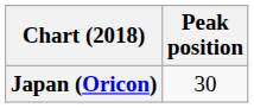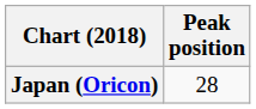 <table class="wikitable sortable plainrowheaders" style="text-align:center;">
 <tr>
 <th scope="col">Chart (2018)</th>
 <th scope="col">Peak<br>position</th>
 </tr>
 <tr>
 <th scope="row">Japan (<a href='#'>Oricon</a>)</th>
-<td>30</td>
+<td>28</td>
 </tr>
 </table>
